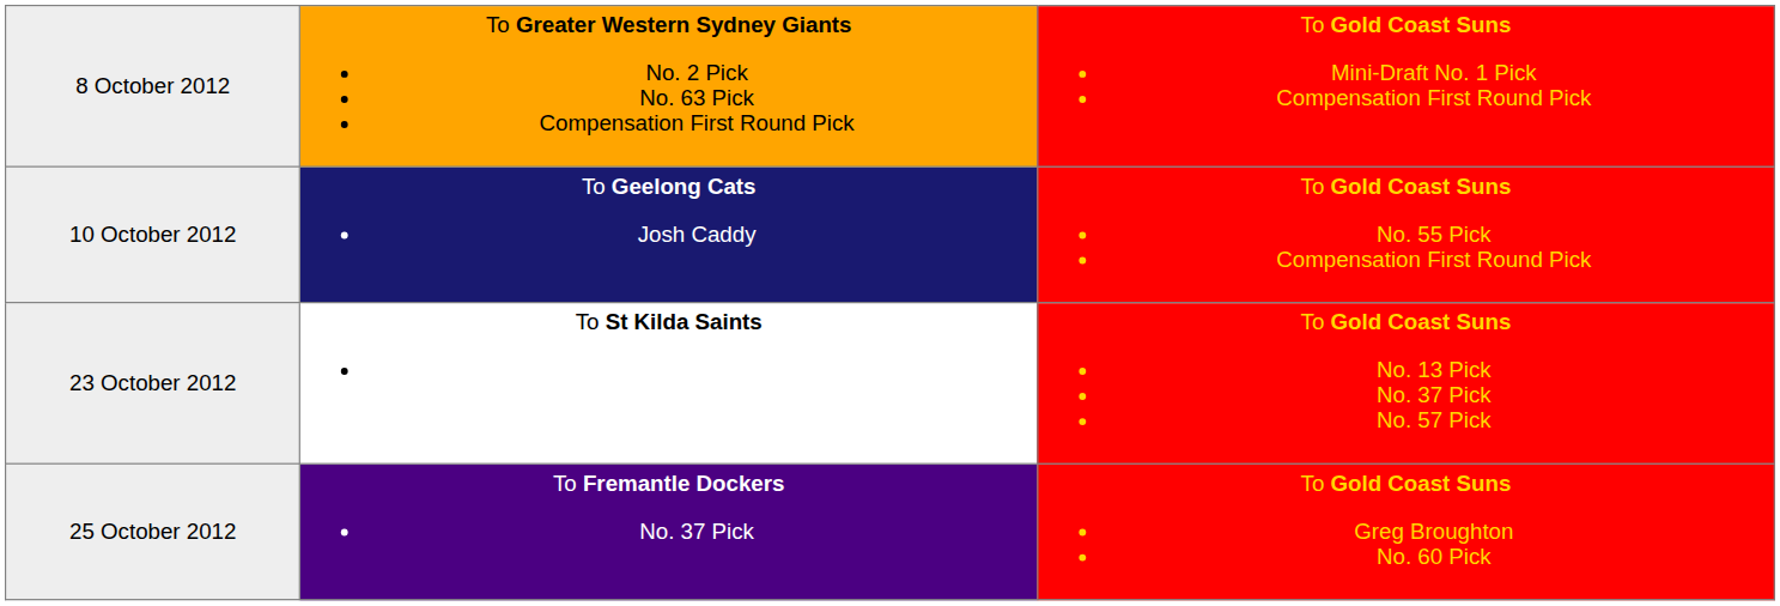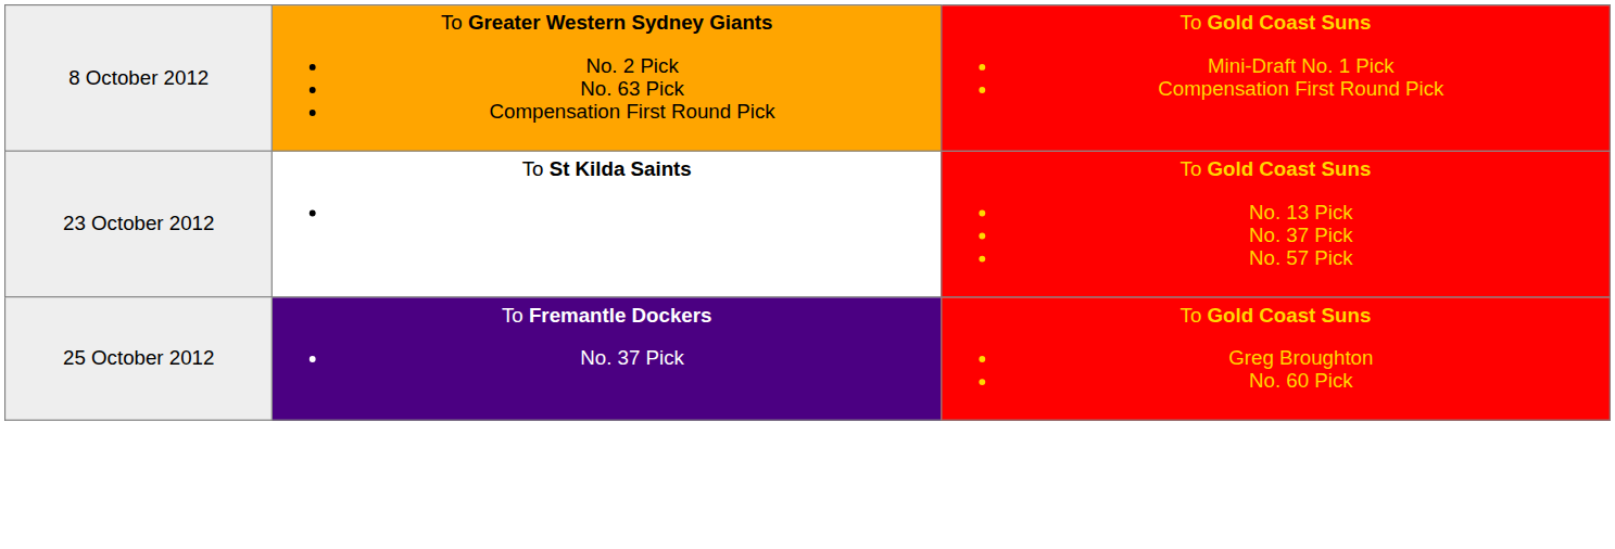 <table border="1" style="border-collapse:collapse; text-align:center; width:100%;"  cellpadding="5">
 <tr style="background:#eee;">
 <td style="width:12%">8 October 2012<br></td>
 <td style="vertical-align:top; width:30%; background:orange; color:black;">To <strong>Greater Western Sydney Giants</strong><br><ul><li>No. 2 Pick</li><li>No. 63 Pick</li><li>Compensation First Round Pick</li></ul></td>
 <td style="vertical-align:top; width:30%; background:red; color:gold;">To <strong>Gold Coast Suns</strong><br><ul><li>Mini-Draft No. 1 Pick</li><li>Compensation First Round Pick</li></ul></td>
-</tr>
-<tr style="background:#eee;">
-<td style="width:12%">10 October 2012<br></td>
-<td style="vertical-align:top; width:30%; background:#191970; color:white;">To <strong>Geelong Cats</strong><br><ul><li>Josh Caddy</li></ul></td>
-<td style="vertical-align:top; width:30%; background:red; color:gold;">To <strong>Gold Coast Suns</strong><br><ul><li>No. 55 Pick</li><li>Compensation First Round Pick</li></ul></td>
 </tr>
 <tr style="background:#eee;">
 <td style="width:12%">23 October 2012<br></td>
 <td style="vertical-align:top; width:30%; background:white; color:black;">To <strong>St Kilda Saints</strong><br><ul><li></li></ul></td>
 <td style="vertical-align:top; width:30%; background:red; color:gold;">To <strong>Gold Coast Suns</strong><br><ul><li>No. 13 Pick</li><li>No. 37 Pick</li><li>No. 57 Pick</li></ul></td>
 </tr>
 <tr style="background:#eee;">
 <td style="width:12%">25 October 2012<br></td>
 <td style="vertical-align:top; width:30%; background:indigo; color:white;">To <strong>Fremantle Dockers</strong><br><ul><li>No. 37 Pick</li></ul></td>
 <td style="vertical-align:top; width:30%; background:red; color:gold;">To <strong>Gold Coast Suns</strong><br><ul><li>Greg Broughton</li><li>No. 60 Pick</li></ul></td>
 </tr>
 </table>
